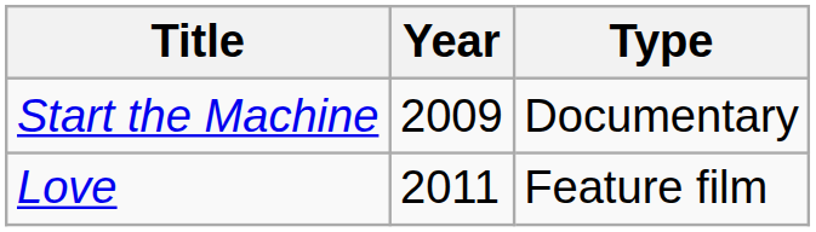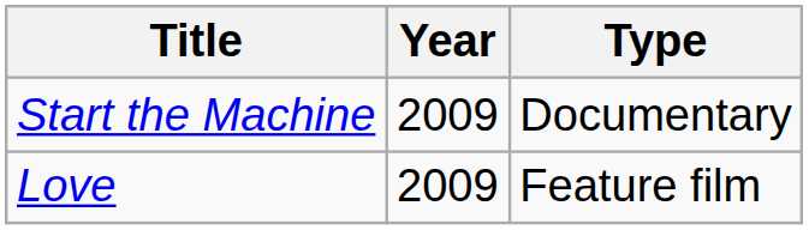 <table class="wikitable">
 <tr>
 <th>Title</th>
 <th>Year</th>
 <th>Type</th>
 </tr>
 <tr>
 <td><em><a href='#'>Start the Machine</a></em></td>
 <td>2009</td>
 <td>Documentary</td>
 </tr>
 <tr>
 <td><em><a href='#'>Love</a></em></td>
-<td>2011</td>
+<td>2009</td>
 <td>Feature film</td>
 </tr>
 </table>
